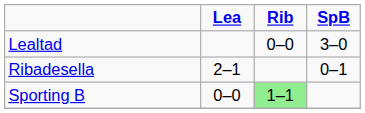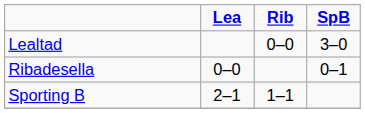 <table style="font-size: 90%; text-align: center" class="wikitable">
 <tr>
 <td width=165></td>
 <td align="center" width=40><strong><a href='#'>Lea</a></strong></td>
 <td width=40><strong><a href='#'>Rib</a></strong></td>
 <td width=40><strong><a href='#'>SpB</a></strong></td>
 </tr>
 <tr>
 <td align=left><a href='#'>Lealtad</a></td>
 <td></td>
 <td> 0–0</td>
 <td> 3–0</td>
 </tr>
 <tr>
 <td align=left><a href='#'>Ribadesella</a></td>
-<td> 2–1</td>
+<td> 0–0</td>
 <td></td>
 <td> 0–1</td>
 </tr>
 <tr>
 <td align=left><a href='#'>Sporting B</a></td>
-<td> 0–0</td>
-<td style="background: lightgreen;"> 1–1</td>
+<td> 2–1</td>
+<td> 1–1</td>
 <td></td>
 </tr>
 <tr>
 </tr>
 </table>
